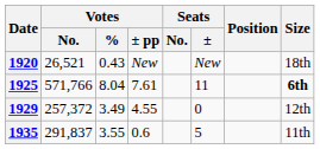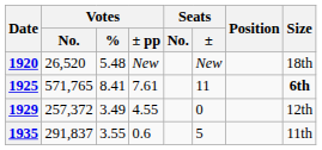 <table class=wikitable>
 <tr>
 <th rowspan="2">Date</th>
 <th colspan="3">Votes</th>
 <th colspan="2">Seats</th>
 <th rowspan="2">Position</th>
 <th rowspan="2">Size</th>
 </tr>
 <tr>
 <th>No.</th>
 <th>%</th>
 <th>± pp</th>
 <th>No.</th>
 <th>±</th>
 </tr>
 <tr>
 <th><a href='#'>1920</a></th>
-<td>26,521</td>
-<td>0.43</td>
+<td>26,520</td>
+<td>5.48</td>
 <td><em>New</em></td>
 <td></td>
 <td><em>New</em></td>
 <td></td>
 <td align="center">18th</td>
 </tr>
 <tr>
 <th><a href='#'>1925</a></th>
-<td>571,766</td>
-<td>8.04</td>
+<td>571,765</td>
+<td>8.41</td>
 <td> 7.61</td>
 <td></td>
 <td> 11</td>
 <td></td>
 <td align="center"><strong>6th</strong></td>
 </tr>
 <tr>
 <th><a href='#'>1929</a></th>
 <td>257,372</td>
 <td>3.49</td>
 <td> 4.55</td>
 <td></td>
 <td> 0</td>
 <td></td>
 <td align="center">12th</td>
 </tr>
 <tr>
 <th><a href='#'>1935</a></th>
 <td>291,837</td>
 <td>3.55</td>
 <td> 0.6</td>
 <td></td>
 <td> 5</td>
 <td></td>
 <td align="center">11th</td>
 </tr>
 </table>
